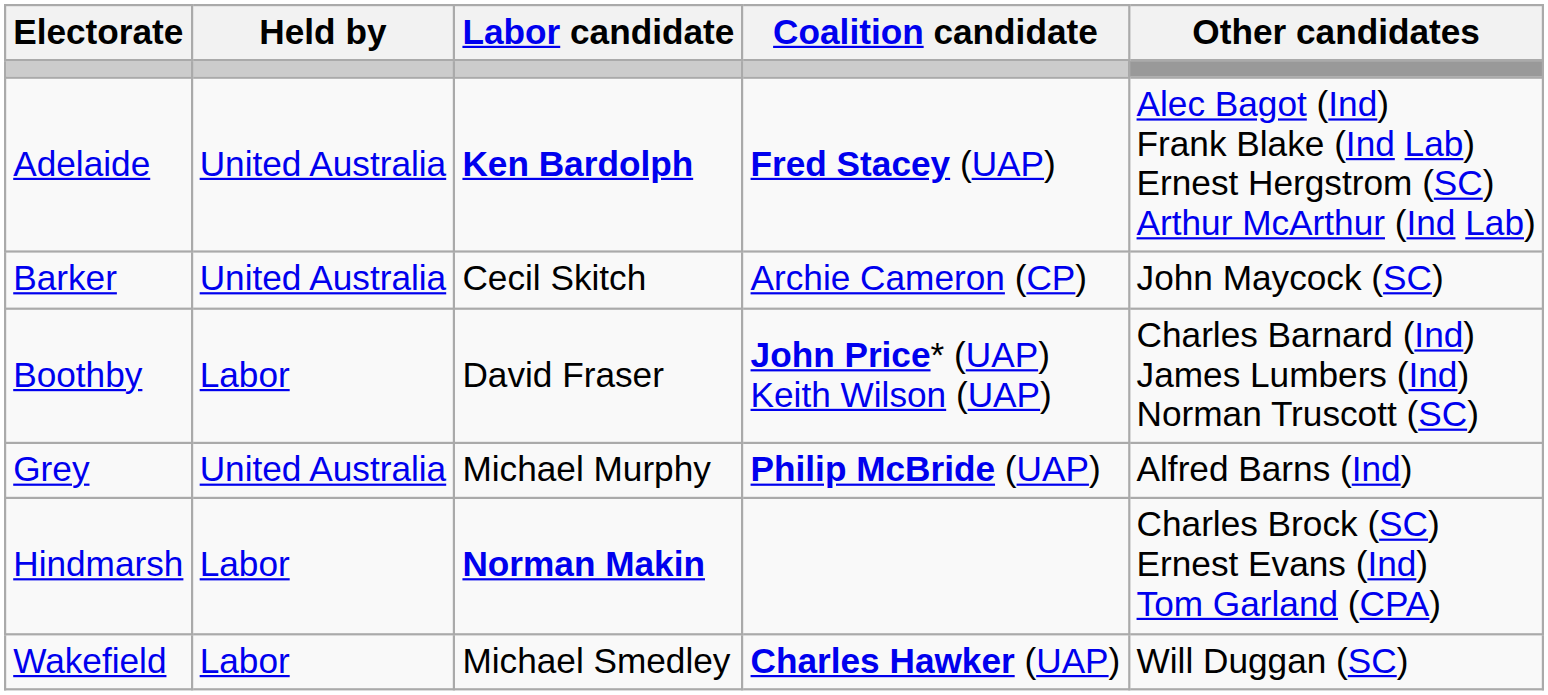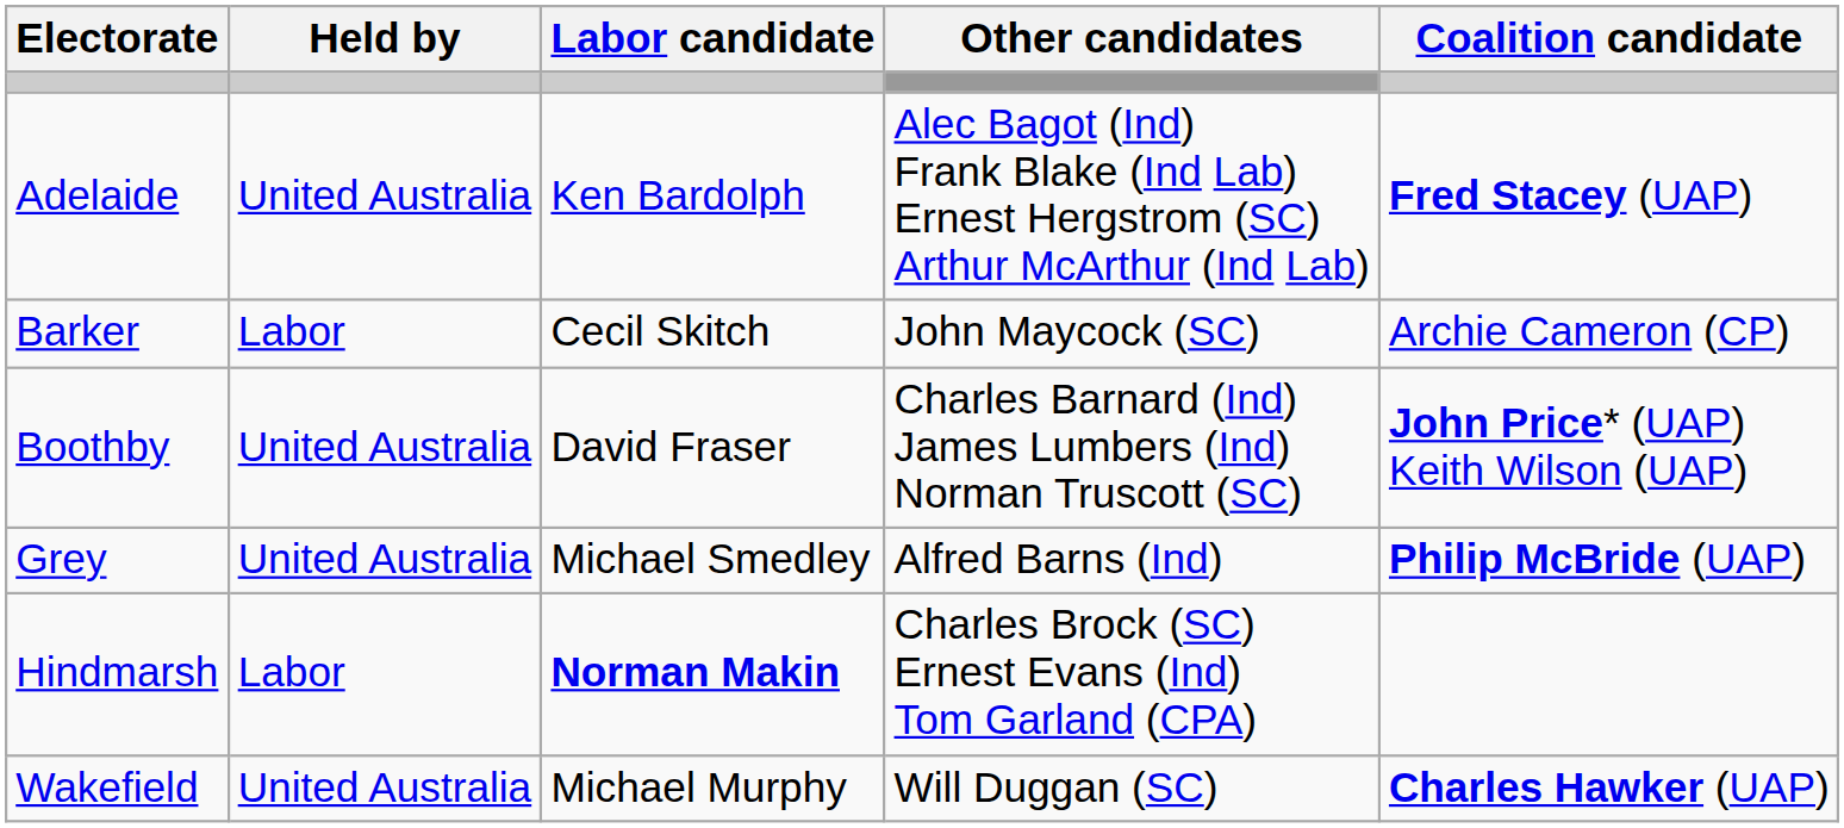 <table class="wikitable">
 <tr>
 <th>Electorate</th>
 <th>Held by</th>
 <th><a href='#'>Labor</a> candidate</th>
+<th>Other candidates</th>
 <th><a href='#'>Coalition</a> candidate</th>
-<th>Other candidates</th>
 </tr>
 <tr bgcolor="#cccccc">
 <td></td>
 <td></td>
 <td></td>
+<td bgcolor="#999999"></td>
 <td></td>
-<td bgcolor="#999999"></td>
 </tr>
 <tr>
 <td><a href='#'>Adelaide</a></td>
 <td><a href='#'>United Australia</a></td>
-<td><strong><a href='#'>Ken Bardolph</a></strong></td>
+<td><a href='#'>Ken Bardolph</a></td>
+<td><a href='#'>Alec Bagot</a> (<a href='#'>Ind</a>)<br>Frank Blake (<a href='#'>Ind</a> <a href='#'>Lab</a>)<br>Ernest Hergstrom (<a href='#'>SC</a>)<br><a href='#'>Arthur McArthur</a> (<a href='#'>Ind</a> <a href='#'>Lab</a>)</td>
 <td><strong><a href='#'>Fred Stacey</a></strong> (<a href='#'>UAP</a>)</td>
-<td><a href='#'>Alec Bagot</a> (<a href='#'>Ind</a>)<br>Frank Blake (<a href='#'>Ind</a> <a href='#'>Lab</a>)<br>Ernest Hergstrom (<a href='#'>SC</a>)<br><a href='#'>Arthur McArthur</a> (<a href='#'>Ind</a> <a href='#'>Lab</a>)</td>
 </tr>
 <tr>
 <td><a href='#'>Barker</a></td>
-<td><a href='#'>United Australia</a></td>
+<td><a href='#'>Labor</a></td>
 <td>Cecil Skitch</td>
+<td>John Maycock (<a href='#'>SC</a>)</td>
 <td><a href='#'>Archie Cameron</a> (<a href='#'>CP</a>)</td>
-<td>John Maycock (<a href='#'>SC</a>)</td>
 </tr>
 <tr>
 <td><a href='#'>Boothby</a></td>
-<td><a href='#'>Labor</a></td>
+<td><a href='#'>United Australia</a></td>
 <td>David Fraser</td>
+<td>Charles Barnard (<a href='#'>Ind</a>)<br>James Lumbers (<a href='#'>Ind</a>)<br>Norman Truscott (<a href='#'>SC</a>)</td>
 <td><strong><a href='#'>John Price</a></strong>* (<a href='#'>UAP</a>)<br><a href='#'>Keith Wilson</a> (<a href='#'>UAP</a>)</td>
-<td>Charles Barnard (<a href='#'>Ind</a>)<br>James Lumbers (<a href='#'>Ind</a>)<br>Norman Truscott (<a href='#'>SC</a>)</td>
 </tr>
 <tr>
 <td><a href='#'>Grey</a></td>
 <td><a href='#'>United Australia</a></td>
-<td>Michael Murphy</td>
+<td>Michael Smedley</td>
+<td>Alfred Barns (<a href='#'>Ind</a>)</td>
 <td><strong><a href='#'>Philip McBride</a></strong> (<a href='#'>UAP</a>)</td>
-<td>Alfred Barns (<a href='#'>Ind</a>)</td>
 </tr>
 <tr>
 <td><a href='#'>Hindmarsh</a></td>
 <td><a href='#'>Labor</a></td>
 <td><strong><a href='#'>Norman Makin</a></strong></td>
+<td>Charles Brock (<a href='#'>SC</a>)<br>Ernest Evans (<a href='#'>Ind</a>)<br><a href='#'>Tom Garland</a> (<a href='#'>CPA</a>)</td>
 <td></td>
-<td>Charles Brock (<a href='#'>SC</a>)<br>Ernest Evans (<a href='#'>Ind</a>)<br><a href='#'>Tom Garland</a> (<a href='#'>CPA</a>)</td>
 </tr>
 <tr>
 <td><a href='#'>Wakefield</a></td>
-<td><a href='#'>Labor</a></td>
-<td>Michael Smedley</td>
+<td><a href='#'>United Australia</a></td>
+<td>Michael Murphy</td>
+<td>Will Duggan (<a href='#'>SC</a>)</td>
 <td><strong><a href='#'>Charles Hawker</a></strong> (<a href='#'>UAP</a>)</td>
-<td>Will Duggan (<a href='#'>SC</a>)</td>
 </tr>
 </table>
